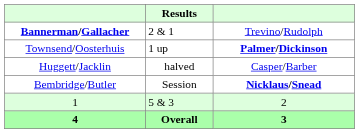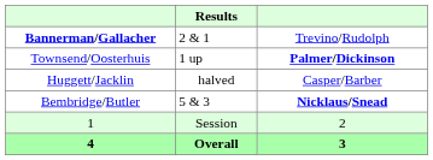 <table border="1" cellpadding="3" style="border-collapse:collapse; text-align:center;">
 <tr style="background:#dfd;">
 <th style="width:12em;"></th>
 <th style="width:5.5em;">Results</th>
 <th style="width:12em;"></th>
 </tr>
 <tr>
 <td><strong><a href='#'>Bannerman</a>/<a href='#'>Gallacher</a></strong></td>
 <td align=left> 2 & 1</td>
 <td><a href='#'>Trevino</a>/<a href='#'>Rudolph</a></td>
 </tr>
 <tr>
 <td><a href='#'>Townsend</a>/<a href='#'>Oosterhuis</a></td>
 <td align=left> 1 up</td>
 <td><strong><a href='#'>Palmer</a>/<a href='#'>Dickinson</a></strong></td>
 </tr>
 <tr>
 <td><a href='#'>Huggett</a>/<a href='#'>Jacklin</a></td>
 <td>halved</td>
 <td><a href='#'>Casper</a>/<a href='#'>Barber</a></td>
 </tr>
 <tr>
 <td><a href='#'>Bembridge</a>/<a href='#'>Butler</a></td>
-<td>Session</td>
+<td align=left> 5 & 3</td>
 <td><strong><a href='#'>Nicklaus</a>/<a href='#'>Snead</a></strong></td>
 </tr>
 <tr style="background:#dfd;">
 <td>1</td>
-<td align=left> 5 & 3</td>
+<td>Session</td>
 <td>2</td>
 </tr>
 <tr style="background:#afa;">
 <th>4</th>
 <th>Overall</th>
 <th>3</th>
 </tr>
 </table>
